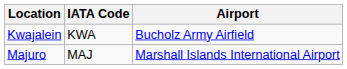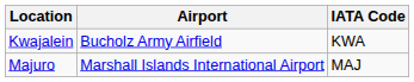 <table class="wikitable">
 <tr>
 <th>Location</th>
+<th>Airport</th>
 <th>IATA Code</th>
-<th>Airport</th>
 </tr>
 <tr>
 <td><a href='#'>Kwajalein</a></td>
+<td><a href='#'>Bucholz Army Airfield</a></td>
 <td>KWA</td>
-<td><a href='#'>Bucholz Army Airfield</a></td>
 </tr>
 <tr>
 <td><a href='#'>Majuro</a></td>
+<td><a href='#'>Marshall Islands International Airport</a></td>
 <td>MAJ</td>
-<td><a href='#'>Marshall Islands International Airport</a></td>
 </tr>
 </table>
